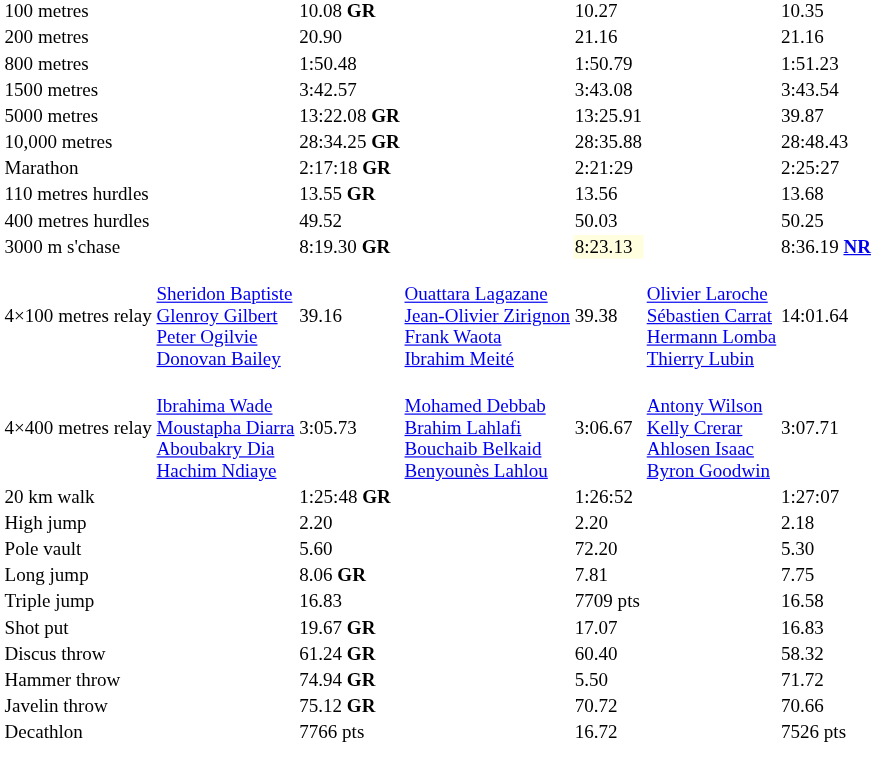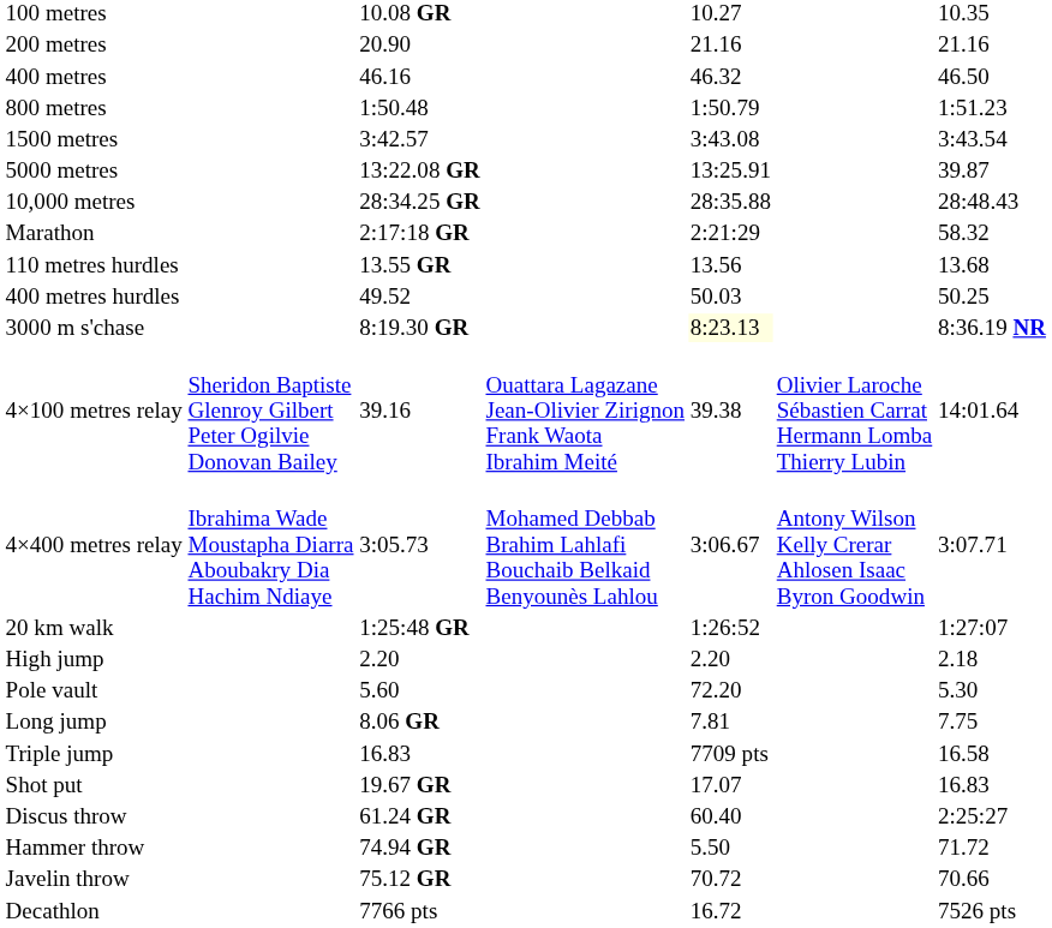 <table>
 <tr>
 <td>100 metres</td>
 <td></td>
 <td>10.08 <strong>GR</strong></td>
 <td></td>
 <td>10.27</td>
 <td></td>
 <td>10.35</td>
 </tr>
 <tr>
 <td>200 metres</td>
 <td></td>
 <td>20.90</td>
 <td></td>
 <td>21.16</td>
 <td></td>
 <td>21.16</td>
+</tr>
+<tr>
+<td>400 metres</td>
+<td></td>
+<td>46.16</td>
+<td></td>
+<td>46.32</td>
+<td></td>
+<td>46.50</td>
 </tr>
 <tr>
 <td>800 metres</td>
 <td></td>
 <td>1:50.48</td>
 <td></td>
 <td>1:50.79</td>
 <td></td>
 <td>1:51.23</td>
 </tr>
 <tr>
 <td>1500 metres</td>
 <td></td>
 <td>3:42.57</td>
 <td></td>
 <td>3:43.08</td>
 <td></td>
 <td>3:43.54</td>
 </tr>
 <tr>
 <td>5000 metres</td>
 <td></td>
 <td>13:22.08 <strong>GR</strong></td>
 <td></td>
 <td>13:25.91</td>
 <td></td>
 <td>39.87</td>
 </tr>
 <tr>
 <td>10,000 metres</td>
 <td></td>
 <td>28:34.25 <strong>GR</strong></td>
 <td></td>
 <td>28:35.88</td>
 <td></td>
 <td>28:48.43</td>
 </tr>
 <tr>
 <td>Marathon</td>
 <td></td>
 <td>2:17:18 <strong>GR</strong></td>
 <td></td>
 <td>2:21:29</td>
 <td></td>
-<td>2:25:27</td>
+<td>58.32</td>
 </tr>
 <tr>
 <td>110 metres hurdles</td>
 <td></td>
 <td>13.55 <strong>GR</strong></td>
 <td></td>
 <td>13.56</td>
 <td></td>
 <td>13.68</td>
 </tr>
 <tr>
 <td>400 metres hurdles</td>
 <td></td>
 <td>49.52</td>
 <td></td>
 <td>50.03</td>
 <td></td>
 <td>50.25</td>
 </tr>
 <tr>
 <td>3000 m s'chase</td>
 <td></td>
 <td>8:19.30 <strong>GR</strong></td>
 <td></td>
 <td style="background: lightyellow;">8:23.13</td>
 <td></td>
 <td>8:36.19 <strong><a href='#'>NR</a></strong></td>
 </tr>
 <tr>
 <td>4×100 metres relay</td>
 <td><br><a href='#'>Sheridon Baptiste</a><br><a href='#'>Glenroy Gilbert</a><br><a href='#'>Peter Ogilvie</a><br><a href='#'>Donovan Bailey</a></td>
 <td>39.16</td>
 <td><br><a href='#'>Ouattara Lagazane</a><br><a href='#'>Jean-Olivier Zirignon</a><br><a href='#'>Frank Waota</a><br><a href='#'>Ibrahim Meité</a></td>
 <td>39.38</td>
 <td><br><a href='#'>Olivier Laroche</a><br><a href='#'>Sébastien Carrat</a><br><a href='#'>Hermann Lomba</a><br><a href='#'>Thierry Lubin</a></td>
 <td>14:01.64</td>
 </tr>
 <tr>
 <td>4×400 metres relay</td>
 <td><br><a href='#'>Ibrahima Wade</a><br><a href='#'>Moustapha Diarra</a><br><a href='#'>Aboubakry Dia</a><br><a href='#'>Hachim Ndiaye</a></td>
 <td>3:05.73</td>
 <td><br><a href='#'>Mohamed Debbab</a><br><a href='#'>Brahim Lahlafi</a><br><a href='#'>Bouchaib Belkaid</a><br><a href='#'>Benyounès Lahlou</a></td>
 <td>3:06.67</td>
 <td><br><a href='#'>Antony Wilson</a><br><a href='#'>Kelly Crerar</a><br><a href='#'>Ahlosen Isaac</a><br><a href='#'>Byron Goodwin</a></td>
 <td>3:07.71</td>
 </tr>
 <tr>
 <td>20 km walk</td>
 <td></td>
 <td>1:25:48 <strong>GR</strong></td>
 <td></td>
 <td>1:26:52</td>
 <td></td>
 <td>1:27:07</td>
 </tr>
 <tr>
 <td>High jump</td>
 <td></td>
 <td>2.20</td>
 <td></td>
 <td>2.20</td>
 <td></td>
 <td>2.18</td>
 </tr>
 <tr>
 <td>Pole vault</td>
 <td></td>
 <td>5.60</td>
 <td></td>
 <td>72.20</td>
 <td></td>
 <td>5.30</td>
 </tr>
 <tr>
 <td>Long jump</td>
 <td></td>
 <td>8.06 <strong>GR</strong></td>
 <td></td>
 <td>7.81</td>
 <td></td>
 <td>7.75</td>
 </tr>
 <tr>
 <td>Triple jump</td>
 <td></td>
 <td>16.83</td>
 <td></td>
 <td>7709 pts</td>
 <td></td>
 <td>16.58</td>
 </tr>
 <tr>
 <td>Shot put</td>
 <td></td>
 <td>19.67 <strong>GR</strong></td>
 <td></td>
 <td>17.07</td>
 <td></td>
 <td>16.83</td>
 </tr>
 <tr>
 <td>Discus throw</td>
 <td></td>
 <td>61.24 <strong>GR</strong></td>
 <td></td>
 <td>60.40</td>
 <td></td>
-<td>58.32</td>
+<td>2:25:27</td>
 </tr>
 <tr>
 <td>Hammer throw</td>
 <td></td>
 <td>74.94 <strong>GR</strong></td>
 <td></td>
 <td>5.50</td>
 <td></td>
 <td>71.72</td>
 </tr>
 <tr>
 <td>Javelin throw</td>
 <td></td>
 <td>75.12 <strong>GR</strong></td>
 <td></td>
 <td>70.72</td>
 <td></td>
 <td>70.66</td>
 </tr>
 <tr>
 <td>Decathlon</td>
 <td></td>
 <td>7766 pts</td>
 <td></td>
 <td>16.72</td>
 <td></td>
 <td>7526 pts</td>
 </tr>
 </table>
